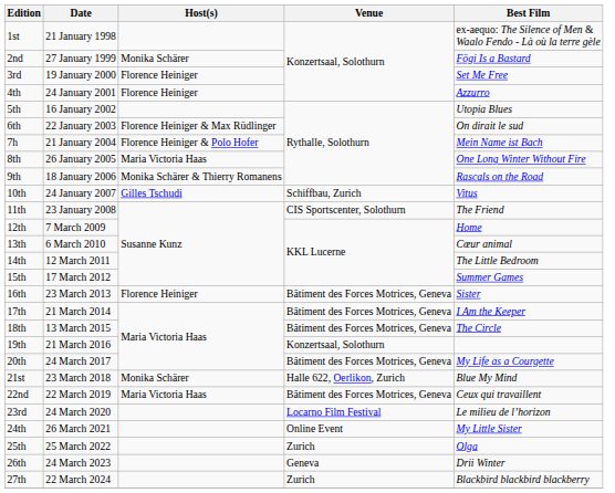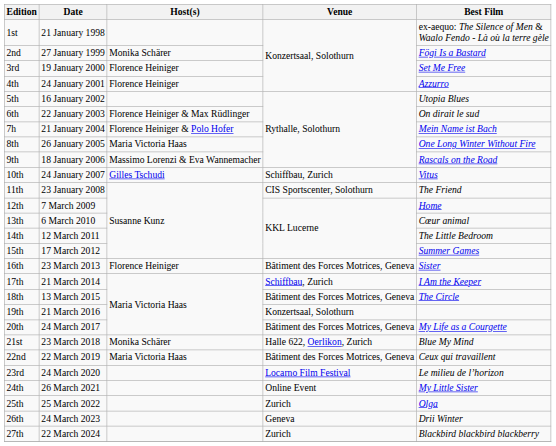 <table class="sortable wikitable center">
 <tr>
 <th>Edition</th>
 <th>Date</th>
 <th>Host(s)</th>
 <th>Venue</th>
 <th>Best Film</th>
 </tr>
 <tr>
 <td>1st</td>
 <td>21 January 1998</td>
 <td></td>
 <td rowspan="4">Konzertsaal, Solothurn</td>
 <td>ex-aequo: <em>The Silence of Men</em> &<br> <em>Waalo Fendo - Là où la terre gèle</em></td>
 </tr>
 <tr>
 <td>2nd</td>
 <td>27 January 1999</td>
 <td>Monika Schärer</td>
 <td><em><a href='#'>Fögi Is a Bastard</a></em></td>
 </tr>
 <tr>
 <td>3rd</td>
 <td>19 January 2000</td>
 <td>Florence Heiniger</td>
 <td><em><a href='#'>Set Me Free</a></em></td>
 </tr>
 <tr>
 <td>4th</td>
 <td>24 January 2001</td>
 <td>Florence Heiniger</td>
 <td><em><a href='#'>Azzurro</a></em></td>
 </tr>
 <tr>
 <td>5th</td>
 <td>16 January 2002</td>
 <td></td>
 <td rowspan="5">Rythalle, Solothurn</td>
 <td><em>Utopia Blues</em></td>
 </tr>
 <tr>
 <td>6th</td>
 <td>22 January 2003 </td>
 <td>Florence Heiniger & Max Rüdlinger</td>
 <td><em>On dirait le sud</em></td>
 </tr>
 <tr>
 <td>7h</td>
 <td>21 January 2004</td>
 <td>Florence Heiniger & <a href='#'>Polo Hofer</a></td>
 <td><em><a href='#'>Mein Name ist Bach</a></em></td>
 </tr>
 <tr>
 <td>8th</td>
 <td>26 January 2005</td>
 <td>Maria Victoria Haas</td>
 <td><em><a href='#'>One Long Winter Without Fire</a></em></td>
 </tr>
 <tr>
 <td>9th</td>
 <td>18 January 2006</td>
-<td>Monika Schärer & Thierry Romanens</td>
+<td>Massimo Lorenzi & Eva Wannemacher</td>
 <td><em><a href='#'>Rascals on the Road</a></em></td>
 </tr>
 <tr>
 <td>10th</td>
 <td>24 January 2007</td>
 <td><a href='#'>Gilles Tschudi</a></td>
 <td>Schiffbau, Zurich</td>
 <td><em><a href='#'>Vitus</a></em></td>
 </tr>
 <tr>
 <td>11th</td>
 <td>23 January 2008</td>
 <td rowspan="5">Susanne Kunz</td>
 <td>CIS Sportscenter, Solothurn</td>
 <td><em>The Friend</em></td>
 </tr>
 <tr>
 <td>12th</td>
 <td>7 March 2009</td>
 <td rowspan="4">KKL Lucerne</td>
 <td><em><a href='#'>Home</a></em></td>
 </tr>
 <tr>
 <td>13th</td>
 <td>6 March 2010</td>
 <td><em>Cœur animal</em></td>
 </tr>
 <tr>
 <td>14th</td>
 <td>12 March 2011</td>
 <td><em>The Little Bedroom</em></td>
 </tr>
 <tr>
 <td>15th</td>
 <td>17 March 2012</td>
 <td><em><a href='#'>Summer Games</a></em></td>
 </tr>
 <tr>
 <td>16th</td>
 <td>23 March 2013</td>
 <td>Florence Heiniger</td>
 <td>Bâtiment des Forces Motrices, Geneva</td>
 <td><em><a href='#'>Sister</a></em></td>
 </tr>
 <tr>
 <td>17th</td>
 <td>21 March 2014</td>
 <td rowspan="4">Maria Victoria Haas</td>
-<td>Bâtiment des Forces Motrices, Geneva</td>
+<td><a href='#'>Schiffbau</a>, Zurich</td>
 <td><em><a href='#'>I Am the Keeper</a></em></td>
 </tr>
 <tr>
 <td>18th</td>
 <td>13 March 2015</td>
 <td>Bâtiment des Forces Motrices, Geneva</td>
 <td><em><a href='#'>The Circle</a></em></td>
 </tr>
 <tr>
 <td>19th</td>
 <td>21 March 2016</td>
 <td>Konzertsaal, Solothurn</td>
 <td><em></em></td>
 </tr>
 <tr>
 <td>20th</td>
 <td>24 March 2017</td>
 <td>Bâtiment des Forces Motrices, Geneva</td>
 <td><em><a href='#'>My Life as a Courgette</a></em></td>
 </tr>
 <tr>
 <td>21st</td>
 <td>23 March 2018</td>
 <td>Monika Schärer</td>
 <td>Halle 622, <a href='#'>Oerlikon</a>, Zurich</td>
 <td><em>Blue My Mind</em></td>
 </tr>
 <tr>
 <td>22nd</td>
 <td>22 March 2019</td>
 <td>Maria Victoria Haas</td>
 <td>Bâtiment des Forces Motrices, Geneva</td>
 <td><em>Ceux qui travaillent</em></td>
 </tr>
 <tr>
 <td>23rd</td>
 <td>24 March 2020</td>
 <td></td>
 <td><a href='#'>Locarno Film Festival</a></td>
 <td><em>Le milieu de l’horizon</em></td>
 </tr>
 <tr>
 <td>24th</td>
 <td>26 March 2021</td>
 <td></td>
 <td>Online Event</td>
 <td><em><a href='#'>My Little Sister</a></em></td>
 </tr>
 <tr>
 <td>25th</td>
 <td>25 March 2022</td>
 <td></td>
 <td>Zurich</td>
 <td><em><a href='#'>Olga</a></em></td>
 </tr>
 <tr>
 <td>26th</td>
 <td>24 March 2023</td>
 <td></td>
 <td>Geneva</td>
 <td><em>Drii Winter</em></td>
 </tr>
 <tr>
 <td>27th</td>
 <td>22 March 2024</td>
 <td></td>
 <td>Zurich</td>
 <td><em>Blackbird blackbird blackberry</em></td>
 </tr>
 <tr>
 </tr>
 </table>
